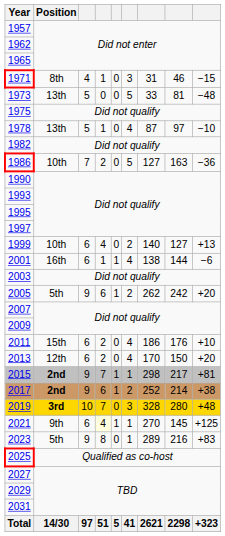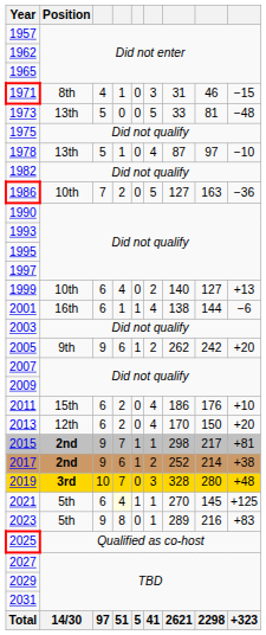 <table class="wikitable" style="text-align: center;">
 <tr>
 <th>Year</th>
 <th>Position</th>
 <th></th>
 <th></th>
 <th></th>
 <th></th>
 <th></th>
 <th></th>
 <th></th>
 </tr>
 <tr>
 <td> <a href='#'>1957</a></td>
 <td colspan=8 rowspan=3><em>Did not enter</em></td>
 </tr>
 <tr>
 <td> <a href='#'>1962</a></td>
 </tr>
 <tr>
 <td> <a href='#'>1965</a></td>
 </tr>
 <tr>
 <td style="border: 3px solid red"> <a href='#'>1971</a></td>
 <td>8th</td>
 <td>4</td>
 <td>1</td>
 <td>0</td>
 <td>3</td>
 <td>31</td>
 <td>46</td>
 <td>−15</td>
 </tr>
 <tr>
 <td> <a href='#'>1973</a></td>
 <td>13th</td>
 <td>5</td>
 <td>0</td>
 <td>0</td>
 <td>5</td>
 <td>33</td>
 <td>81</td>
 <td>−48</td>
 </tr>
 <tr>
 <td> <a href='#'>1975</a></td>
 <td colspan=8><em>Did not qualify</em></td>
 </tr>
 <tr>
 <td> <a href='#'>1978</a></td>
 <td>13th</td>
 <td>5</td>
 <td>1</td>
 <td>0</td>
 <td>4</td>
 <td>87</td>
 <td>97</td>
 <td>−10</td>
 </tr>
 <tr>
 <td> <a href='#'>1982</a></td>
 <td colspan=8><em>Did not qualify</em></td>
 </tr>
 <tr>
 <td style="border: 3px solid red"> <a href='#'>1986</a></td>
 <td>10th</td>
 <td>7</td>
 <td>2</td>
 <td>0</td>
 <td>5</td>
 <td>127</td>
 <td>163</td>
 <td>−36</td>
 </tr>
 <tr>
 <td> <a href='#'>1990</a></td>
 <td colspan=8 rowspan=4><em>Did not qualify</em></td>
 </tr>
 <tr>
 <td> <a href='#'>1993</a></td>
 </tr>
 <tr>
 <td> <a href='#'>1995</a></td>
 </tr>
 <tr>
 <td> <a href='#'>1997</a></td>
 </tr>
 <tr>
 <td> <a href='#'>1999</a></td>
 <td>10th</td>
 <td>6</td>
 <td>4</td>
 <td>0</td>
 <td>2</td>
 <td>140</td>
 <td>127</td>
 <td>+13</td>
 </tr>
 <tr>
 <td> <a href='#'>2001</a></td>
 <td>16th</td>
 <td>6</td>
 <td>1</td>
 <td>1</td>
 <td>4</td>
 <td>138</td>
 <td>144</td>
 <td>−6</td>
 </tr>
 <tr>
 <td> <a href='#'>2003</a></td>
 <td colspan=8><em>Did not qualify</em></td>
 </tr>
 <tr>
 <td> <a href='#'>2005</a></td>
-<td>5th</td>
+<td>9th</td>
 <td>9</td>
 <td>6</td>
 <td>1</td>
 <td>2</td>
 <td>262</td>
 <td>242</td>
 <td>+20</td>
 </tr>
 <tr>
 <td> <a href='#'>2007</a></td>
 <td colspan=8 rowspan=2><em>Did not qualify</em></td>
 </tr>
 <tr>
 <td> <a href='#'>2009</a></td>
 </tr>
 <tr>
 <td> <a href='#'>2011</a></td>
 <td>15th</td>
 <td>6</td>
 <td>2</td>
 <td>0</td>
 <td>4</td>
 <td>186</td>
 <td>176</td>
 <td>+10</td>
 </tr>
 <tr>
 <td> <a href='#'>2013</a></td>
 <td>12th</td>
 <td>6</td>
 <td>2</td>
 <td>0</td>
 <td>4</td>
 <td>170</td>
 <td>150</td>
 <td>+20</td>
 </tr>
 <tr bgcolor=silver>
 <td> <a href='#'>2015</a></td>
 <td><strong>2nd</strong> </td>
 <td>9</td>
 <td>7</td>
 <td>1</td>
 <td>1</td>
 <td>298</td>
 <td>217</td>
 <td>+81</td>
 </tr>
 <tr bgcolor=cc9966>
 <td> <a href='#'>2017</a></td>
 <td><strong>2nd</strong> </td>
 <td>9</td>
 <td>6</td>
 <td>1</td>
 <td>2</td>
 <td>252</td>
 <td>214</td>
 <td>+38</td>
 </tr>
 <tr bgcolor=gold>
 <td> <a href='#'>2019</a></td>
 <td><strong>3rd</strong> </td>
 <td>10</td>
 <td>7</td>
 <td>0</td>
 <td>3</td>
 <td>328</td>
 <td>280</td>
 <td>+48</td>
 </tr>
 <tr>
 <td> <a href='#'>2021</a></td>
-<td>9th</td>
+<td>5th</td>
 <td>6</td>
 <td style="background: lightyellow;">4</td>
 <td>1</td>
 <td>1</td>
 <td>270</td>
 <td>145</td>
 <td>+125</td>
 </tr>
 <tr>
 <td> <a href='#'>2023</a></td>
 <td>5th</td>
 <td>9</td>
 <td>8</td>
 <td>0</td>
 <td>1</td>
 <td>289</td>
 <td>216</td>
 <td>+83</td>
 </tr>
 <tr>
 <td style="border: 3px solid red"> <a href='#'>2025</a></td>
 <td colspan=8><em>Qualified as co-host</em></td>
 </tr>
 <tr>
 <td> <a href='#'>2027</a></td>
 <td colspan=8 rowspan=3><em>TBD</em></td>
 </tr>
 <tr>
 <td> <a href='#'>2029</a></td>
 </tr>
 <tr>
 <td> <a href='#'>2031</a></td>
 </tr>
 <tr>
 <th>Total</th>
 <th>14/30</th>
 <th>97</th>
 <th>51</th>
 <th>5</th>
 <th>41</th>
 <th>2621</th>
 <th>2298</th>
 <th>+323</th>
 </tr>
 </table>
